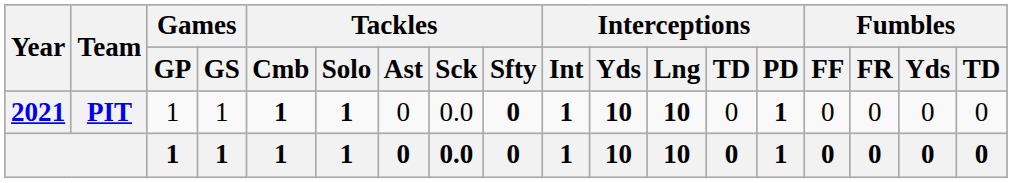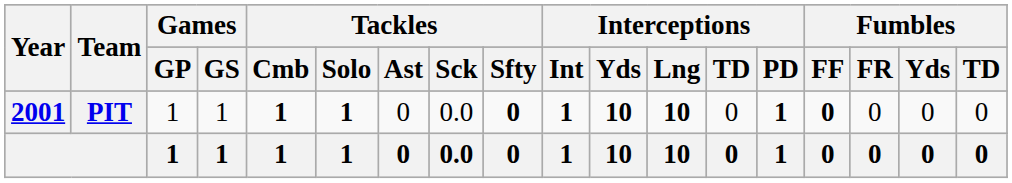 <table class= "wikitable" style="text-align: center;">
 <tr>
 <th rowspan="2">Year</th>
 <th rowspan="2">Team</th>
 <th colspan="2">Games</th>
 <th colspan="5">Tackles</th>
 <th colspan="5">Interceptions</th>
 <th colspan="4">Fumbles</th>
 </tr>
 <tr>
 <th>GP</th>
 <th>GS</th>
 <th>Cmb</th>
 <th>Solo</th>
 <th>Ast</th>
 <th>Sck</th>
 <th>Sfty</th>
 <th>Int</th>
 <th>Yds</th>
 <th>Lng</th>
 <th>TD</th>
 <th>PD</th>
 <th>FF</th>
 <th>FR</th>
 <th>Yds</th>
 <th>TD</th>
 </tr>
 <tr>
-<th><a href='#'>2021</a></th>
+<th><a href='#'>2001</a></th>
 <th><a href='#'>PIT</a></th>
 <td>1</td>
 <td>1</td>
 <td><strong>1</strong></td>
 <td><strong>1</strong></td>
 <td>0</td>
 <td>0.0</td>
 <td><strong>0</strong></td>
 <td><strong>1</strong></td>
 <td><strong>10</strong></td>
 <td><strong>10</strong></td>
 <td>0</td>
 <td><strong>1</strong></td>
-<td>0</td>
+<td><strong>0</strong></td>
 <td>0</td>
 <td>0</td>
 <td>0</td>
 </tr>
 <tr>
 <th colspan="2"></th>
 <th>1</th>
 <th>1</th>
 <th>1</th>
 <th>1</th>
 <th>0</th>
 <th>0.0</th>
 <th>0</th>
 <th>1</th>
 <th>10</th>
 <th>10</th>
 <th>0</th>
 <th>1</th>
 <th>0</th>
 <th>0</th>
 <th>0</th>
 <th>0</th>
 </tr>
 </table>
